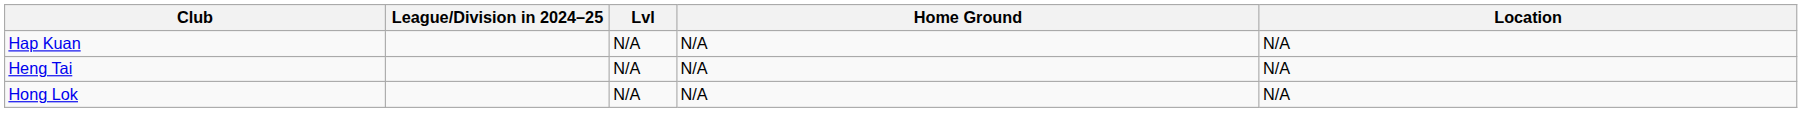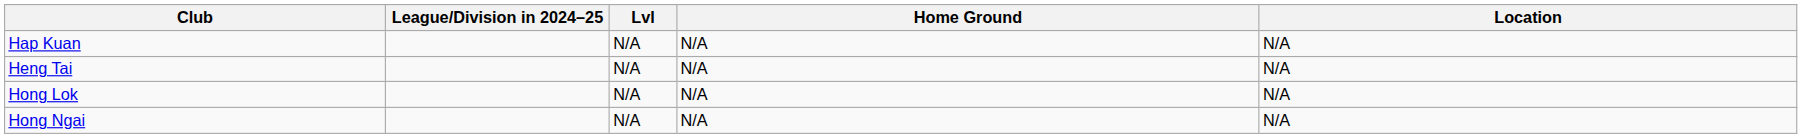 <table class="wikitable sortable" width=80% style="font-size:90%">
 <tr>
 <th width=17%><strong>Club</strong></th>
 <th width=10%><strong>League/Division in 2024–25</strong></th>
 <th width=3%><strong>Lvl</strong></th>
 <th width=26%><strong>Home Ground</strong></th>
 <th width=24%><strong>Location</strong></th>
 </tr>
 <tr>
 <td><a href='#'>Hap Kuan</a></td>
 <td></td>
 <td>N/A</td>
 <td>N/A</td>
 <td>N/A</td>
 </tr>
 <tr>
 <td><a href='#'>Heng Tai</a></td>
 <td></td>
 <td>N/A</td>
 <td>N/A</td>
 <td>N/A</td>
 </tr>
 <tr>
 <td><a href='#'>Hong Lok</a></td>
 <td></td>
 <td>N/A</td>
 <td>N/A</td>
 <td>N/A</td>
 </tr>
+<tr>
+<td><a href='#'>Hong Ngai</a></td>
+<td></td>
+<td>N/A</td>
+<td>N/A</td>
+<td>N/A</td>
+</tr>
 </table>
